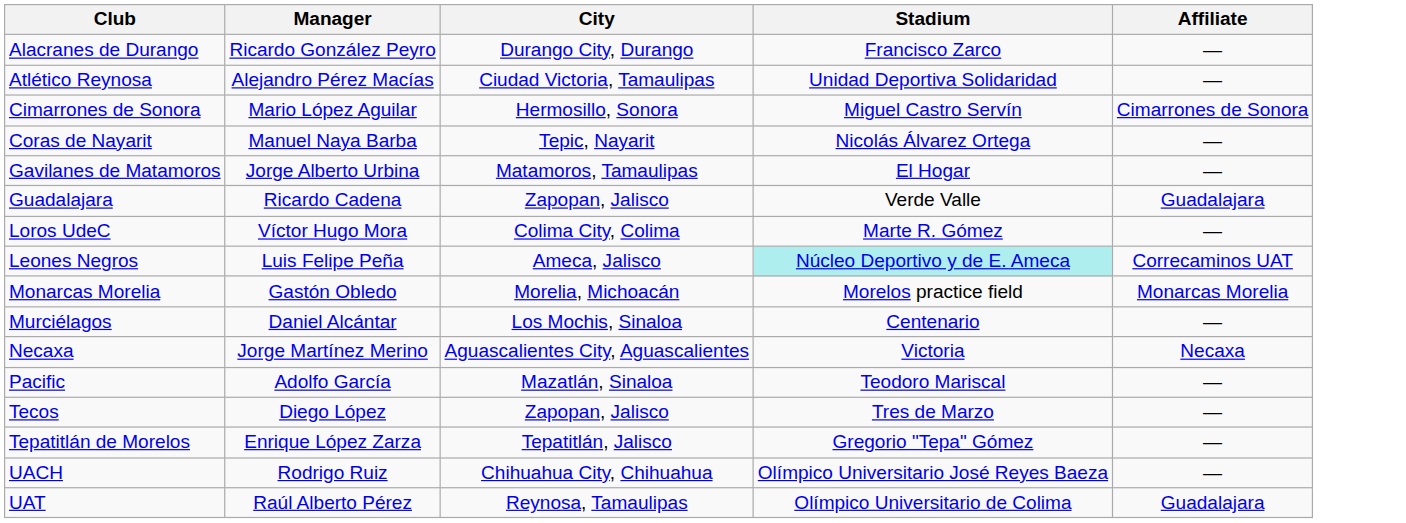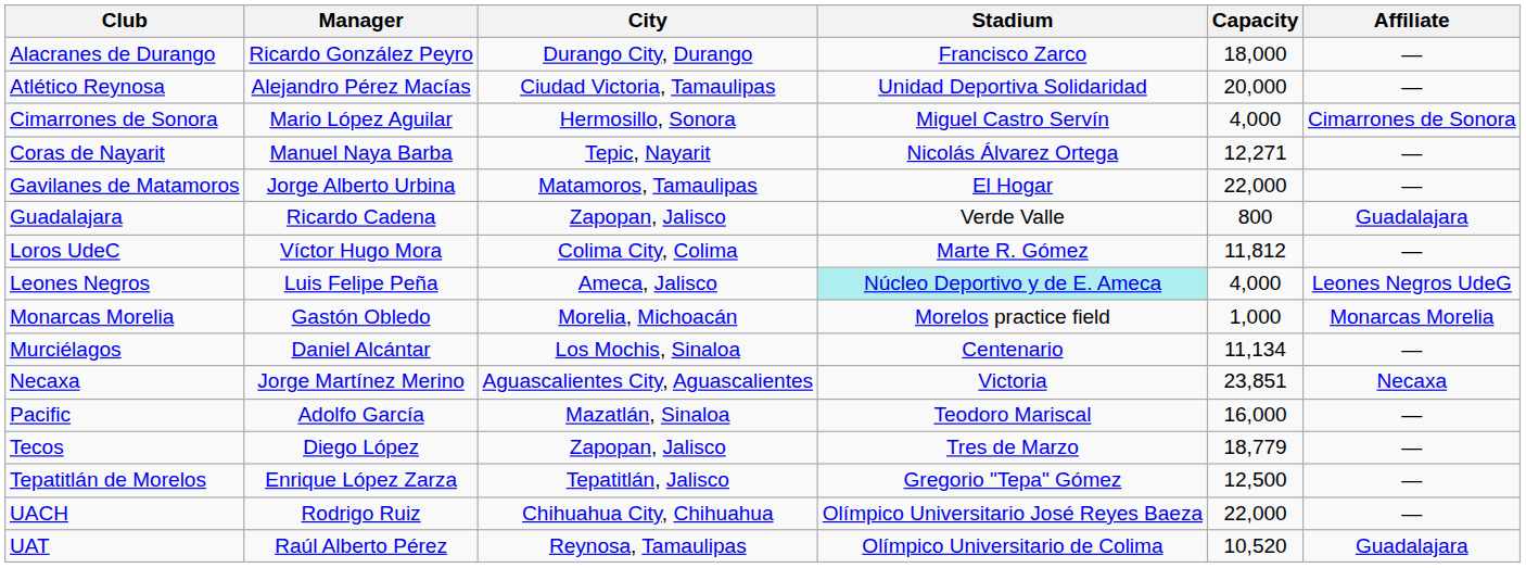 <table class="wikitable sortable" style="text-align: center;">
 <tr>
 <th>Club</th>
 <th>Manager</th>
 <th>City</th>
 <th>Stadium</th>
+<th>Capacity</th>
 <th>Affiliate</th>
 </tr>
 <tr>
 <td align="left"><a href='#'>Alacranes de Durango</a></td>
 <td> <a href='#'>Ricardo González Peyro</a></td>
 <td><a href='#'>Durango City</a>, <a href='#'>Durango</a></td>
 <td><a href='#'>Francisco Zarco</a></td>
+<td>18,000</td>
 <td>—</td>
 </tr>
 <tr>
 <td align="left"><a href='#'>Atlético Reynosa</a></td>
 <td> <a href='#'>Alejandro Pérez Macías</a></td>
 <td><a href='#'>Ciudad Victoria</a>, <a href='#'>Tamaulipas</a></td>
 <td><a href='#'>Unidad Deportiva Solidaridad</a></td>
+<td>20,000</td>
 <td>—</td>
 </tr>
 <tr>
 <td align="left"><a href='#'>Cimarrones de Sonora</a></td>
 <td> <a href='#'>Mario López Aguilar</a></td>
 <td><a href='#'>Hermosillo</a>, <a href='#'>Sonora</a></td>
 <td><a href='#'>Miguel Castro Servín</a></td>
+<td>4,000</td>
 <td><a href='#'>Cimarrones de Sonora</a></td>
 </tr>
 <tr>
 <td align="left"><a href='#'>Coras de Nayarit</a></td>
 <td> <a href='#'>Manuel Naya Barba</a></td>
 <td><a href='#'>Tepic</a>, <a href='#'>Nayarit</a></td>
 <td><a href='#'>Nicolás Álvarez Ortega</a></td>
+<td>12,271</td>
 <td>—</td>
 </tr>
 <tr>
 <td align="left"><a href='#'>Gavilanes de Matamoros</a></td>
 <td> <a href='#'>Jorge Alberto Urbina</a></td>
 <td><a href='#'>Matamoros</a>, <a href='#'>Tamaulipas</a></td>
 <td><a href='#'>El Hogar</a></td>
+<td>22,000</td>
 <td>—</td>
 </tr>
 <tr>
 <td align="left"><a href='#'>Guadalajara</a></td>
 <td> <a href='#'>Ricardo Cadena</a></td>
 <td><a href='#'>Zapopan</a>, <a href='#'>Jalisco</a></td>
 <td>Verde Valle</td>
+<td>800</td>
 <td><a href='#'>Guadalajara</a></td>
 </tr>
 <tr>
 <td align="left"><a href='#'>Loros UdeC</a></td>
 <td> <a href='#'>Víctor Hugo Mora</a></td>
 <td><a href='#'>Colima City</a>, <a href='#'>Colima</a></td>
 <td><a href='#'>Marte R. Gómez</a></td>
+<td>11,812</td>
 <td>—</td>
 </tr>
 <tr>
 <td align="left"><a href='#'>Leones Negros</a></td>
 <td> <a href='#'>Luis Felipe Peña</a></td>
 <td><a href='#'>Ameca</a>, <a href='#'>Jalisco</a></td>
 <td style="background: paleturquoise;"><a href='#'>Núcleo Deportivo y de E. Ameca</a></td>
-<td><a href='#'>Correcaminos UAT</a></td>
+<td>4,000</td>
+<td><a href='#'>Leones Negros UdeG</a></td>
 </tr>
 <tr>
 <td align="left"><a href='#'>Monarcas Morelia</a></td>
 <td> <a href='#'>Gastón Obledo</a></td>
 <td><a href='#'>Morelia</a>, <a href='#'>Michoacán</a></td>
 <td><a href='#'>Morelos</a> practice field</td>
+<td>1,000</td>
 <td><a href='#'>Monarcas Morelia</a></td>
 </tr>
 <tr>
 <td align="left"><a href='#'>Murciélagos</a></td>
 <td> <a href='#'>Daniel Alcántar</a></td>
 <td><a href='#'>Los Mochis</a>, <a href='#'>Sinaloa</a></td>
 <td><a href='#'>Centenario</a></td>
+<td>11,134</td>
 <td>—</td>
 </tr>
 <tr>
 <td align="left"><a href='#'>Necaxa</a></td>
 <td> <a href='#'>Jorge Martínez Merino</a></td>
 <td><a href='#'>Aguascalientes City</a>, <a href='#'>Aguascalientes</a></td>
 <td><a href='#'>Victoria</a></td>
+<td>23,851</td>
 <td><a href='#'>Necaxa</a></td>
 </tr>
 <tr>
 <td align="left"><a href='#'>Pacific</a></td>
 <td> <a href='#'>Adolfo García</a></td>
 <td><a href='#'>Mazatlán</a>, <a href='#'>Sinaloa</a></td>
 <td><a href='#'>Teodoro Mariscal</a></td>
+<td>16,000</td>
 <td>—</td>
 </tr>
 <tr>
 <td align="left"><a href='#'>Tecos</a></td>
 <td> <a href='#'>Diego López</a></td>
 <td><a href='#'>Zapopan</a>, <a href='#'>Jalisco</a></td>
 <td><a href='#'>Tres de Marzo</a></td>
+<td>18,779</td>
 <td>—</td>
 </tr>
 <tr>
 <td align="left"><a href='#'>Tepatitlán de Morelos</a></td>
 <td> <a href='#'>Enrique López Zarza</a></td>
 <td><a href='#'>Tepatitlán</a>, <a href='#'>Jalisco</a></td>
 <td><a href='#'>Gregorio "Tepa" Gómez</a></td>
+<td>12,500</td>
 <td>—</td>
 </tr>
 <tr>
 <td align="left"><a href='#'>UACH</a></td>
 <td> <a href='#'>Rodrigo Ruiz</a></td>
 <td><a href='#'>Chihuahua City</a>, <a href='#'>Chihuahua</a></td>
 <td><a href='#'>Olímpico Universitario José Reyes Baeza</a></td>
+<td>22,000</td>
 <td>—</td>
 </tr>
 <tr>
 <td align="left"><a href='#'>UAT</a></td>
 <td> <a href='#'>Raúl Alberto Pérez</a></td>
 <td><a href='#'>Reynosa</a>, <a href='#'>Tamaulipas</a></td>
 <td><a href='#'>Olímpico Universitario de Colima</a></td>
+<td>10,520</td>
 <td><a href='#'>Guadalajara</a></td>
 </tr>
 </table>
